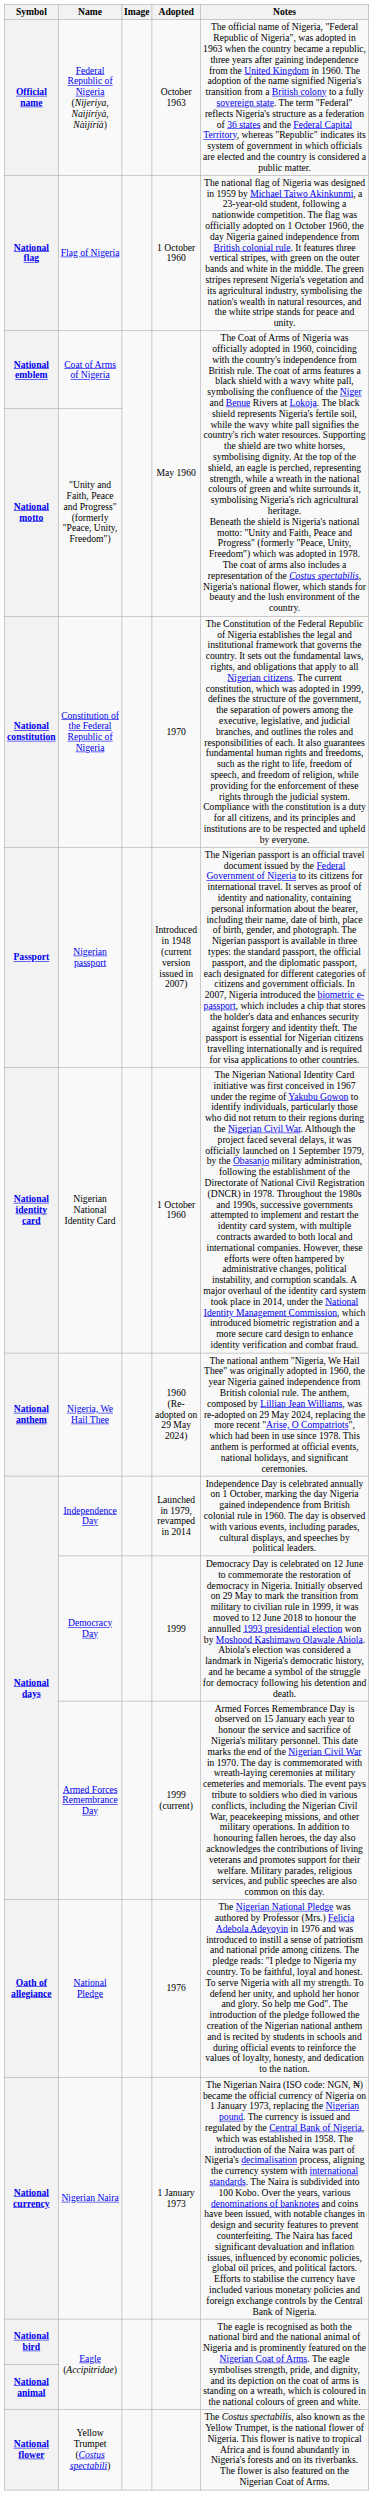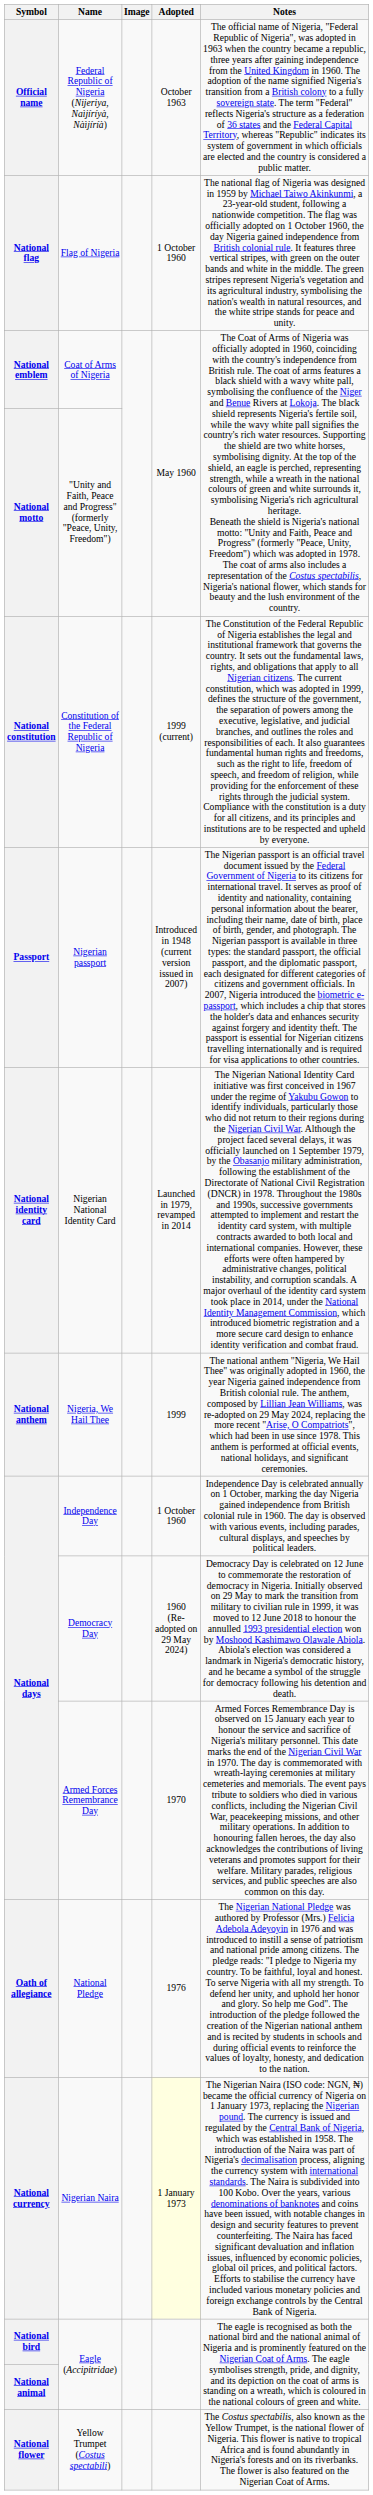 <table class="wikitable plainrowheaders" style="text-align:center;">
 <tr>
 <th scope="col">Symbol</th>
 <th scope="col">Name</th>
 <th scope="col">Image</th>
 <th scope="col">Adopted</th>
 <th scope="col">Notes</th>
 </tr>
 <tr>
 <th scope="row"><a href='#'>Official name</a></th>
 <td><a href='#'>Federal Republic of Nigeria</a> <br>(<em>Nijeriya</em>, <em>Naìjíríyà</em>, <em>Nàìjíríà</em>)</td>
 <td></td>
 <td>October 1963</td>
 <td>The official name of Nigeria, "Federal Republic of Nigeria", was adopted in 1963 when the country became a republic, three years after gaining independence from the <a href='#'>United Kingdom</a> in 1960. The adoption of the name signified Nigeria's transition from a <a href='#'>British colony</a> to a fully <a href='#'>sovereign state</a>. The term "Federal" reflects Nigeria's structure as a federation of <a href='#'>36 states</a> and the <a href='#'>Federal Capital Territory</a>, whereas "Republic" indicates its system of government in which officials are elected and the country is considered a public matter.</td>
 </tr>
 <tr>
 <th scope="row"><a href='#'>National flag</a></th>
 <td><a href='#'>Flag of Nigeria</a></td>
 <td></td>
 <td>1 October 1960</td>
 <td>The national flag of Nigeria was designed in 1959 by <a href='#'>Michael Taiwo Akinkunmi</a>, a 23-year-old student, following a nationwide competition. The flag was officially adopted on 1 October 1960, the day Nigeria gained independence from <a href='#'>British colonial rule</a>. It features three vertical stripes, with green on the outer bands and white in the middle. The green stripes represent Nigeria's vegetation and its agricultural industry, symbolising the nation's wealth in natural resources, and the white stripe stands for peace and unity.</td>
 </tr>
 <tr>
 <th scope="row"><a href='#'>National emblem</a></th>
 <td><a href='#'>Coat of Arms of Nigeria</a></td>
 <td rowspan="2"></td>
 <td rowspan="2">May 1960</td>
 <td rowspan="2">The Coat of Arms of Nigeria was officially adopted in 1960, coinciding with the country's independence from British rule. The coat of arms features a black shield with a wavy white pall, symbolising the confluence of the <a href='#'>Niger</a> and <a href='#'>Benue</a> Rivers at <a href='#'>Lokoja</a>. The black shield represents Nigeria's fertile soil, while the wavy white pall signifies the country's rich water resources. Supporting the shield are two white horses, symbolising dignity. At the top of the shield, an eagle is perched, representing strength, while a wreath in the national colours of green and white surrounds it, symbolising Nigeria's rich agricultural heritage.<br>Beneath the shield is Nigeria's national motto: "Unity and Faith, Peace and Progress" (formerly "Peace, Unity, Freedom") which was adopted in 1978. The coat of arms also includes a representation of the <em><a href='#'>Costus spectabilis</a></em>, Nigeria's national flower, which stands for beauty and the lush environment of the country.</td>
 </tr>
 <tr>
 <th scope="row"><a href='#'>National motto</a></th>
 <td>"Unity and Faith, Peace and Progress"<br>(formerly "Peace, Unity, Freedom")</td>
 </tr>
 <tr>
 <th scope="row"><a href='#'>National constitution</a></th>
 <td><a href='#'>Constitution of the Federal Republic of Nigeria</a></td>
 <td></td>
-<td>1970</td>
+<td>1999 (current)</td>
 <td>The Constitution of the Federal Republic of Nigeria establishes the legal and institutional framework that governs the country. It sets out the fundamental laws, rights, and obligations that apply to all <a href='#'>Nigerian citizens</a>. The current constitution, which was adopted in 1999, defines the structure of the government, the separation of powers among the executive, legislative, and judicial branches, and outlines the roles and responsibilities of each. It also guarantees fundamental human rights and freedoms, such as the right to life, freedom of speech, and freedom of religion, while providing for the enforcement of these rights through the judicial system. Compliance with the constitution is a duty for all citizens, and its principles and institutions are to be respected and upheld by everyone.</td>
 </tr>
 <tr>
 <th scope="row"><a href='#'>Passport</a></th>
 <td><a href='#'>Nigerian passport</a></td>
 <td></td>
 <td>Introduced in 1948 <br> (current version issued in 2007)</td>
 <td>The Nigerian passport is an official travel document issued by the <a href='#'>Federal Government of Nigeria</a> to its citizens for international travel. It serves as proof of identity and nationality, containing personal information about the bearer, including their name, date of birth, place of birth, gender, and photograph. The Nigerian passport is available in three types: the standard passport, the official passport, and the diplomatic passport, each designated for different categories of citizens and government officials. In 2007, Nigeria introduced the <a href='#'>biometric e-passport</a>, which includes a chip that stores the holder's data and enhances security against forgery and identity theft. The passport is essential for Nigerian citizens travelling internationally and is required for visa applications to other countries.</td>
 </tr>
 <tr>
 <th scope="row"><a href='#'>National identity card</a></th>
 <td>Nigerian National Identity Card</td>
 <td></td>
-<td>1 October 1960</td>
+<td>Launched in 1979, revamped in 2014</td>
 <td>The Nigerian National Identity Card initiative was first conceived in 1967 under the regime of <a href='#'>Yakubu Gowon</a> to identify individuals, particularly those who did not return to their regions during the <a href='#'>Nigerian Civil War</a>. Although the project faced several delays, it was officially launched on 1 September 1979, by the <a href='#'>Obasanjo</a> military administration, following the establishment of the Directorate of National Civil Registration (DNCR) in 1978. Throughout the 1980s and 1990s, successive governments attempted to implement and restart the identity card system, with multiple contracts awarded to both local and international companies. However, these efforts were often hampered by administrative changes, political instability, and corruption scandals. A major overhaul of the identity card system took place in 2014, under the <a href='#'>National Identity Management Commission</a>, which introduced biometric registration and a more secure card design to enhance identity verification and combat fraud.</td>
 </tr>
 <tr>
 <th scope="row"><a href='#'>National anthem</a></th>
 <td><a href='#'>Nigeria, We Hail Thee</a></td>
 <td></td>
-<td>1960 <br> (Re-adopted on 29 May 2024)</td>
+<td>1999</td>
 <td>The national anthem "Nigeria, We Hail Thee" was originally adopted in 1960, the year Nigeria gained independence from British colonial rule. The anthem, composed by <a href='#'>Lillian Jean Williams</a>, was re-adopted on 29 May 2024, replacing the more recent "<a href='#'>Arise, O Compatriots</a>", which had been in use since 1978. This anthem is performed at official events, national holidays, and significant ceremonies.</td>
 </tr>
 <tr>
 <th scope="rowgroup" rowspan="3"><a href='#'>National days</a></th>
 <td><a href='#'>Independence Day</a></td>
 <td></td>
-<td>Launched in 1979, revamped in 2014</td>
+<td>1 October 1960</td>
 <td>Independence Day is celebrated annually on 1 October, marking the day Nigeria gained independence from British colonial rule in 1960. The day is observed with various events, including parades, cultural displays, and speeches by political leaders.</td>
 </tr>
 <tr>
 <td><a href='#'>Democracy Day</a></td>
 <td></td>
-<td>1999</td>
+<td>1960 <br> (Re-adopted on 29 May 2024)</td>
 <td>Democracy Day is celebrated on 12 June to commemorate the restoration of democracy in Nigeria. Initially observed on 29 May to mark the transition from military to civilian rule in 1999, it was moved to 12 June 2018 to honour the annulled <a href='#'>1993 presidential election</a> won by <a href='#'>Moshood Kashimawo Olawale Abiola</a>. Abiola's election was considered a landmark in Nigeria's democratic history, and he became a symbol of the struggle for democracy following his detention and death.</td>
 </tr>
 <tr>
 <td><a href='#'>Armed Forces Remembrance Day</a></td>
 <td></td>
-<td>1999 (current)</td>
+<td>1970</td>
 <td>Armed Forces Remembrance Day is observed on 15 January each year to honour the service and sacrifice of Nigeria's military personnel. This date marks the end of the <a href='#'>Nigerian Civil War</a> in 1970. The day is commemorated with wreath-laying ceremonies at military cemeteries and memorials. The event pays tribute to soldiers who died in various conflicts, including the Nigerian Civil War, peacekeeping missions, and other military operations. In addition to honouring fallen heroes, the day also acknowledges the contributions of living veterans and promotes support for their welfare. Military parades, religious services, and public speeches are also common on this day.</td>
 </tr>
 <tr>
 <th scope="row"><a href='#'>Oath of allegiance</a></th>
 <td><a href='#'>National Pledge</a></td>
 <td></td>
 <td>1976</td>
 <td>The <a href='#'>Nigerian National Pledge</a> was authored by Professor (Mrs.) <a href='#'>Felicia Adebola Adeyoyin</a> in 1976 and was introduced to instill a sense of patriotism and national pride among citizens. The pledge reads: "I pledge to Nigeria my country. To be faithful, loyal and honest. To serve Nigeria with all my strength. To defend her unity, and uphold her honor and glory. So help me God". The introduction of the pledge followed the creation of the Nigerian national anthem and is recited by students in schools and during official events to reinforce the values of loyalty, honesty, and dedication to the nation.</td>
 </tr>
 <tr>
 <th scope="row"><a href='#'>National currency</a></th>
 <td><a href='#'>Nigerian Naira</a></td>
 <td></td>
-<td>1 January 1973</td>
+<td style="background: lightyellow;">1 January 1973</td>
 <td>The Nigerian Naira (ISO code: NGN, ₦) became the official currency of Nigeria on 1 January 1973, replacing the <a href='#'>Nigerian pound</a>. The currency is issued and regulated by the <a href='#'>Central Bank of Nigeria</a>, which was established in 1958. The introduction of the Naira was part of Nigeria's <a href='#'>decimalisation</a> process, aligning the currency system with <a href='#'>international standards</a>. The Naira is subdivided into 100 Kobo. Over the years, various <a href='#'>denominations of banknotes</a> and coins have been issued, with notable changes in design and security features to prevent counterfeiting. The Naira has faced significant devaluation and inflation issues, influenced by economic policies, global oil prices, and political factors. Efforts to stabilise the currency have included various monetary policies and foreign exchange controls by the Central Bank of Nigeria.</td>
 </tr>
 <tr>
 <th scope="row"><a href='#'>National bird</a></th>
 <td rowspan="2"><a href='#'>Eagle</a> (<em>Accipitridae</em>)</td>
 <td rowspan="2"></td>
 <td rowspan="2"></td>
 <td rowspan="2">The eagle is recognised as both the national bird and the national animal of Nigeria and is prominently featured on the <a href='#'>Nigerian Coat of Arms</a>. The eagle symbolises strength, pride, and dignity, and its depiction on the coat of arms is standing on a wreath, which is coloured in the national colours of green and white.</td>
 </tr>
 <tr>
 <th scope="row"><a href='#'>National animal</a></th>
 </tr>
 <tr>
 <th scope="row"><a href='#'>National flower</a></th>
 <td>Yellow Trumpet (<em><a href='#'>Costus spectabili</a></em>)</td>
 <td></td>
 <td></td>
 <td>The <em>Costus spectabilis</em>, also known as the Yellow Trumpet, is the national flower of Nigeria. This flower is native to tropical Africa and is found abundantly in Nigeria's forests and on its riverbanks. The flower is also featured on the Nigerian Coat of Arms.</td>
 </tr>
 </table>
